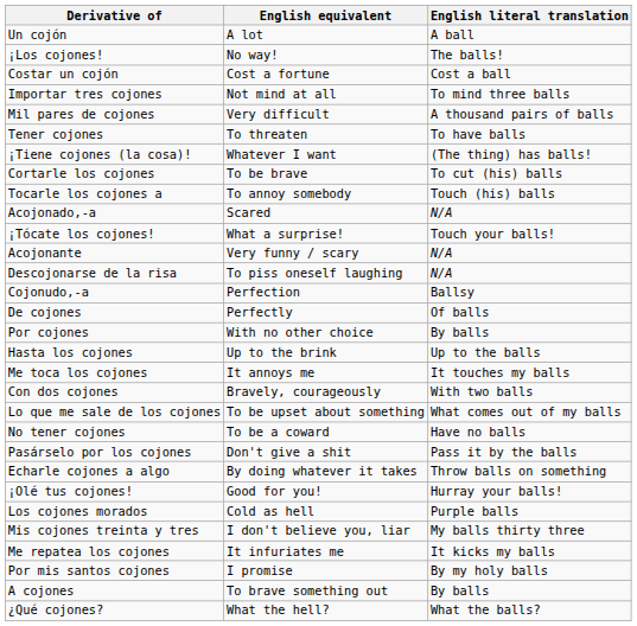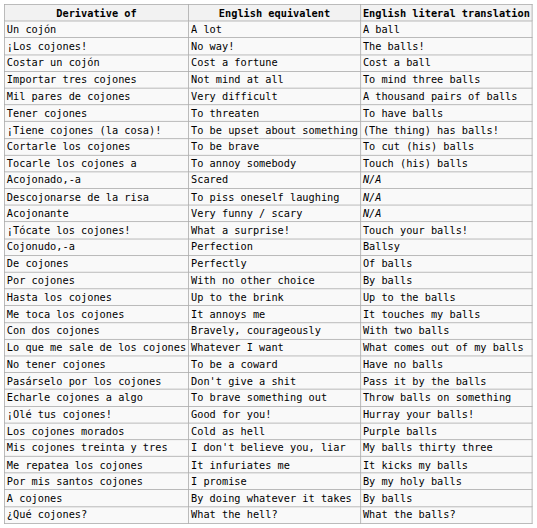 <table class="wikitable">
 <tr>
 <th>Derivative of </th>
 <th>English equivalent</th>
 <th>English literal translation</th>
 </tr>
 <tr>
 <td>Un cojón</td>
 <td>A lot</td>
 <td>A ball</td>
 </tr>
 <tr>
 <td>¡Los cojones!</td>
 <td>No way!</td>
 <td>The balls!</td>
 </tr>
 <tr>
 <td>Costar un cojón</td>
 <td>Cost a fortune</td>
 <td>Cost a ball</td>
 </tr>
 <tr>
 <td>Importar tres cojones</td>
 <td>Not mind at all</td>
 <td>To mind three balls</td>
 </tr>
 <tr>
 <td>Mil pares de cojones</td>
 <td>Very difficult</td>
 <td>A thousand pairs of balls</td>
 </tr>
 <tr>
 <td>Tener cojones</td>
 <td>To threaten</td>
 <td>To have balls</td>
 </tr>
 <tr>
 <td>¡Tiene cojones (la cosa)!</td>
-<td>Whatever I want</td>
+<td>To be upset about something</td>
 <td>(The thing) has balls!</td>
 </tr>
 <tr>
 <td>Cortarle los cojones</td>
 <td>To be brave</td>
 <td>To cut (his) balls</td>
 </tr>
 <tr>
 <td>Tocarle los cojones a</td>
 <td>To annoy somebody</td>
 <td>Touch (his) balls</td>
 </tr>
 <tr>
 <td>Acojonado,-a</td>
 <td>Scared</td>
 <td><em>N/A</em></td>
 </tr>
 <tr>
-<td>¡Tócate los cojones!</td>
-<td>What a surprise!</td>
-<td>Touch your balls!</td>
+<td>Descojonarse de la risa</td>
+<td>To piss oneself laughing</td>
+<td><em>N/A</em></td>
 </tr>
 <tr>
 <td>Acojonante</td>
 <td>Very funny / scary</td>
 <td><em>N/A</em></td>
 </tr>
 <tr>
-<td>Descojonarse de la risa</td>
-<td>To piss oneself laughing</td>
-<td><em>N/A</em></td>
+<td>¡Tócate los cojones!</td>
+<td>What a surprise!</td>
+<td>Touch your balls!</td>
 </tr>
 <tr>
 <td>Cojonudo,-a</td>
 <td>Perfection</td>
 <td>Ballsy</td>
 </tr>
 <tr>
 <td>De cojones</td>
 <td>Perfectly</td>
 <td>Of balls</td>
 </tr>
 <tr>
 <td>Por cojones</td>
 <td>With no other choice</td>
 <td>By balls</td>
 </tr>
 <tr>
 <td>Hasta los cojones</td>
 <td>Up to the brink</td>
 <td>Up to the balls</td>
 </tr>
 <tr>
 <td>Me toca los cojones</td>
 <td>It annoys me</td>
 <td>It touches my balls</td>
 </tr>
 <tr>
 <td>Con dos cojones</td>
 <td>Bravely, courageously</td>
 <td>With two balls</td>
 </tr>
 <tr>
 <td>Lo que me sale de los cojones</td>
-<td>To be upset about something</td>
+<td>Whatever I want</td>
 <td>What comes out of my balls</td>
 </tr>
 <tr>
 <td>No tener cojones</td>
 <td>To be a coward</td>
 <td>Have no balls</td>
 </tr>
 <tr>
 <td>Pasárselo por los cojones</td>
 <td>Don't give a shit</td>
 <td>Pass it by the balls</td>
 </tr>
 <tr>
 <td>Echarle cojones a algo</td>
-<td>By doing whatever it takes</td>
+<td>To brave something out</td>
 <td>Throw balls on something</td>
 </tr>
 <tr>
 <td>¡Olé tus cojones!</td>
 <td>Good for you!</td>
 <td>Hurray your balls!</td>
 </tr>
 <tr>
 <td>Los cojones morados</td>
 <td>Cold as hell</td>
 <td>Purple balls</td>
 </tr>
 <tr>
 <td>Mis cojones treinta y tres</td>
 <td>I don't believe you, liar</td>
 <td>My balls thirty three</td>
 </tr>
 <tr>
 <td>Me repatea los cojones</td>
 <td>It infuriates me</td>
 <td>It kicks my balls</td>
 </tr>
 <tr>
 <td>Por mis santos cojones</td>
 <td>I promise</td>
 <td>By my holy balls</td>
 </tr>
 <tr>
 <td>A cojones</td>
-<td>To brave something out</td>
+<td>By doing whatever it takes</td>
 <td>By balls</td>
 </tr>
 <tr>
 <td>¿Qué cojones?</td>
 <td>What the hell?</td>
 <td>What the balls?</td>
 </tr>
 </table>
